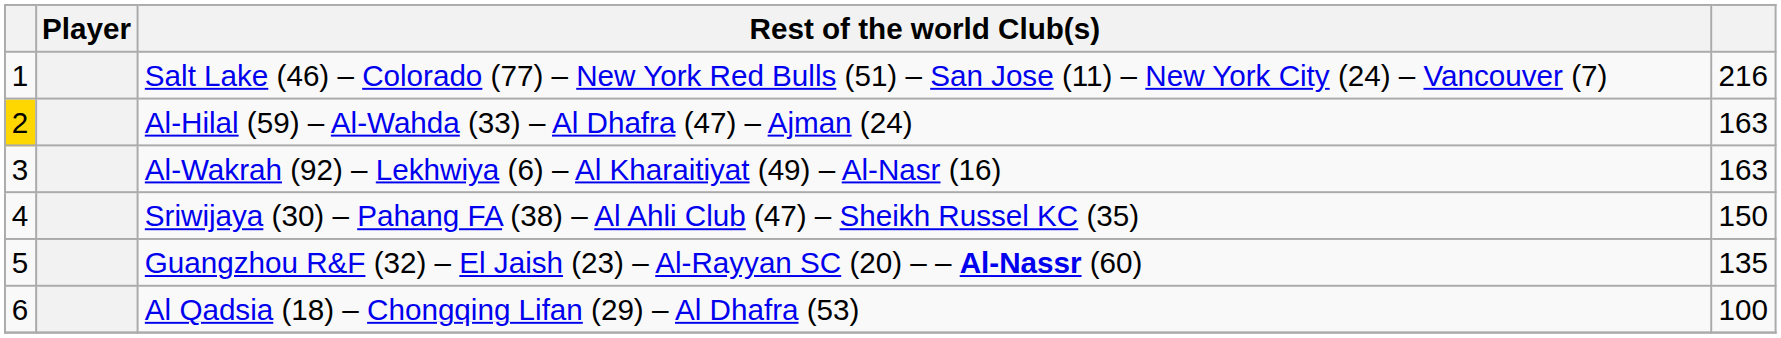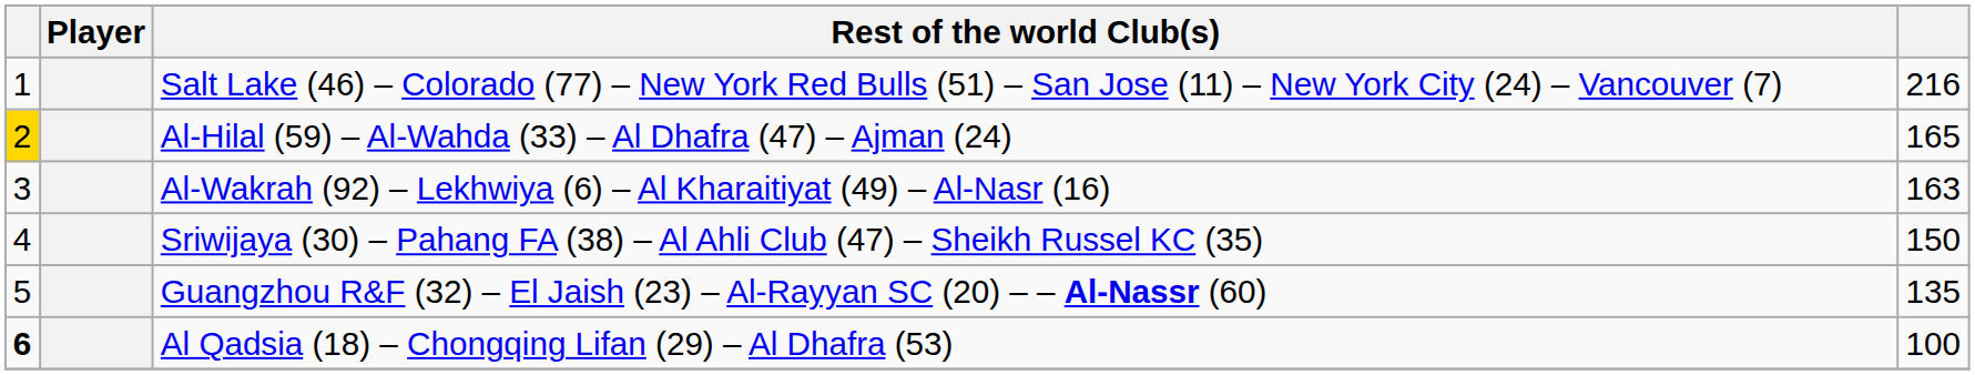 <table class="wikitable plainrowheaders sortable" style="text-align:center;font-size:95%">
 <tr>
 <th scope="col"></th>
 <th scope="col">Player</th>
 <th style="width:800px;" class="unsortable">Rest of the world Club(s)</th>
 <th scope="col"></th>
 </tr>
 <tr>
 <td>1</td>
 <th scope="row" style="text-align:left;"></th>
 <td style="text-align:left;"> <a href='#'>Salt Lake</a> (46) – <a href='#'>Colorado</a> (77) – <a href='#'>New York Red Bulls</a> (51) – <a href='#'>San Jose</a> (11) – <a href='#'>New York City</a> (24) –  <a href='#'>Vancouver</a> (7)</td>
 <td>216</td>
 </tr>
 <tr>
 <td style="background: gold;">2</td>
 <th scope="row" style="text-align:left;"><em></em></th>
 <td style="text-align:left;"> <a href='#'>Al-Hilal</a> (59) –  <a href='#'>Al-Wahda</a> (33) – <a href='#'>Al Dhafra</a> (47) – <a href='#'>Ajman</a> (24)</td>
-<td>163</td>
+<td>165</td>
 </tr>
 <tr>
 <td>3</td>
 <th scope="row" style="text-align:left;"></th>
 <td style="text-align:left;"> <a href='#'>Al-Wakrah</a> (92) – <a href='#'>Lekhwiya</a> (6) – <a href='#'>Al Kharaitiyat</a> (49) –  <a href='#'>Al-Nasr</a> (16)</td>
 <td>163</td>
 </tr>
 <tr>
 <td>4</td>
 <th scope="row" style="text-align:left;"></th>
 <td style="text-align:left;"> <a href='#'>Sriwijaya</a> (30) –  <a href='#'>Pahang FA</a> (38) –  <a href='#'>Al Ahli Club</a> (47) –  <a href='#'>Sheikh Russel KC</a> (35)</td>
 <td>150</td>
 </tr>
 <tr>
 <td>5</td>
 <th scope="row" style="text-align:left;"><strong></strong></th>
 <td style="text-align:left;"> <a href='#'>Guangzhou R&F</a> (32) –  <a href='#'>El Jaish</a> (23) – <a href='#'>Al-Rayyan SC</a> (20) –  – <strong><a href='#'>Al-Nassr</a></strong> (60)</td>
 <td>135</td>
 </tr>
 <tr>
-<td>6</td>
+<td><strong>6</strong></td>
 <th scope="row" style="text-align:left;"></th>
 <td style="text-align:left;"> <a href='#'>Al Qadsia</a> (18) –  <a href='#'>Chongqing Lifan</a> (29) –  <a href='#'>Al Dhafra</a> (53)</td>
 <td>100</td>
 </tr>
 <tr>
 </tr>
 </table>
